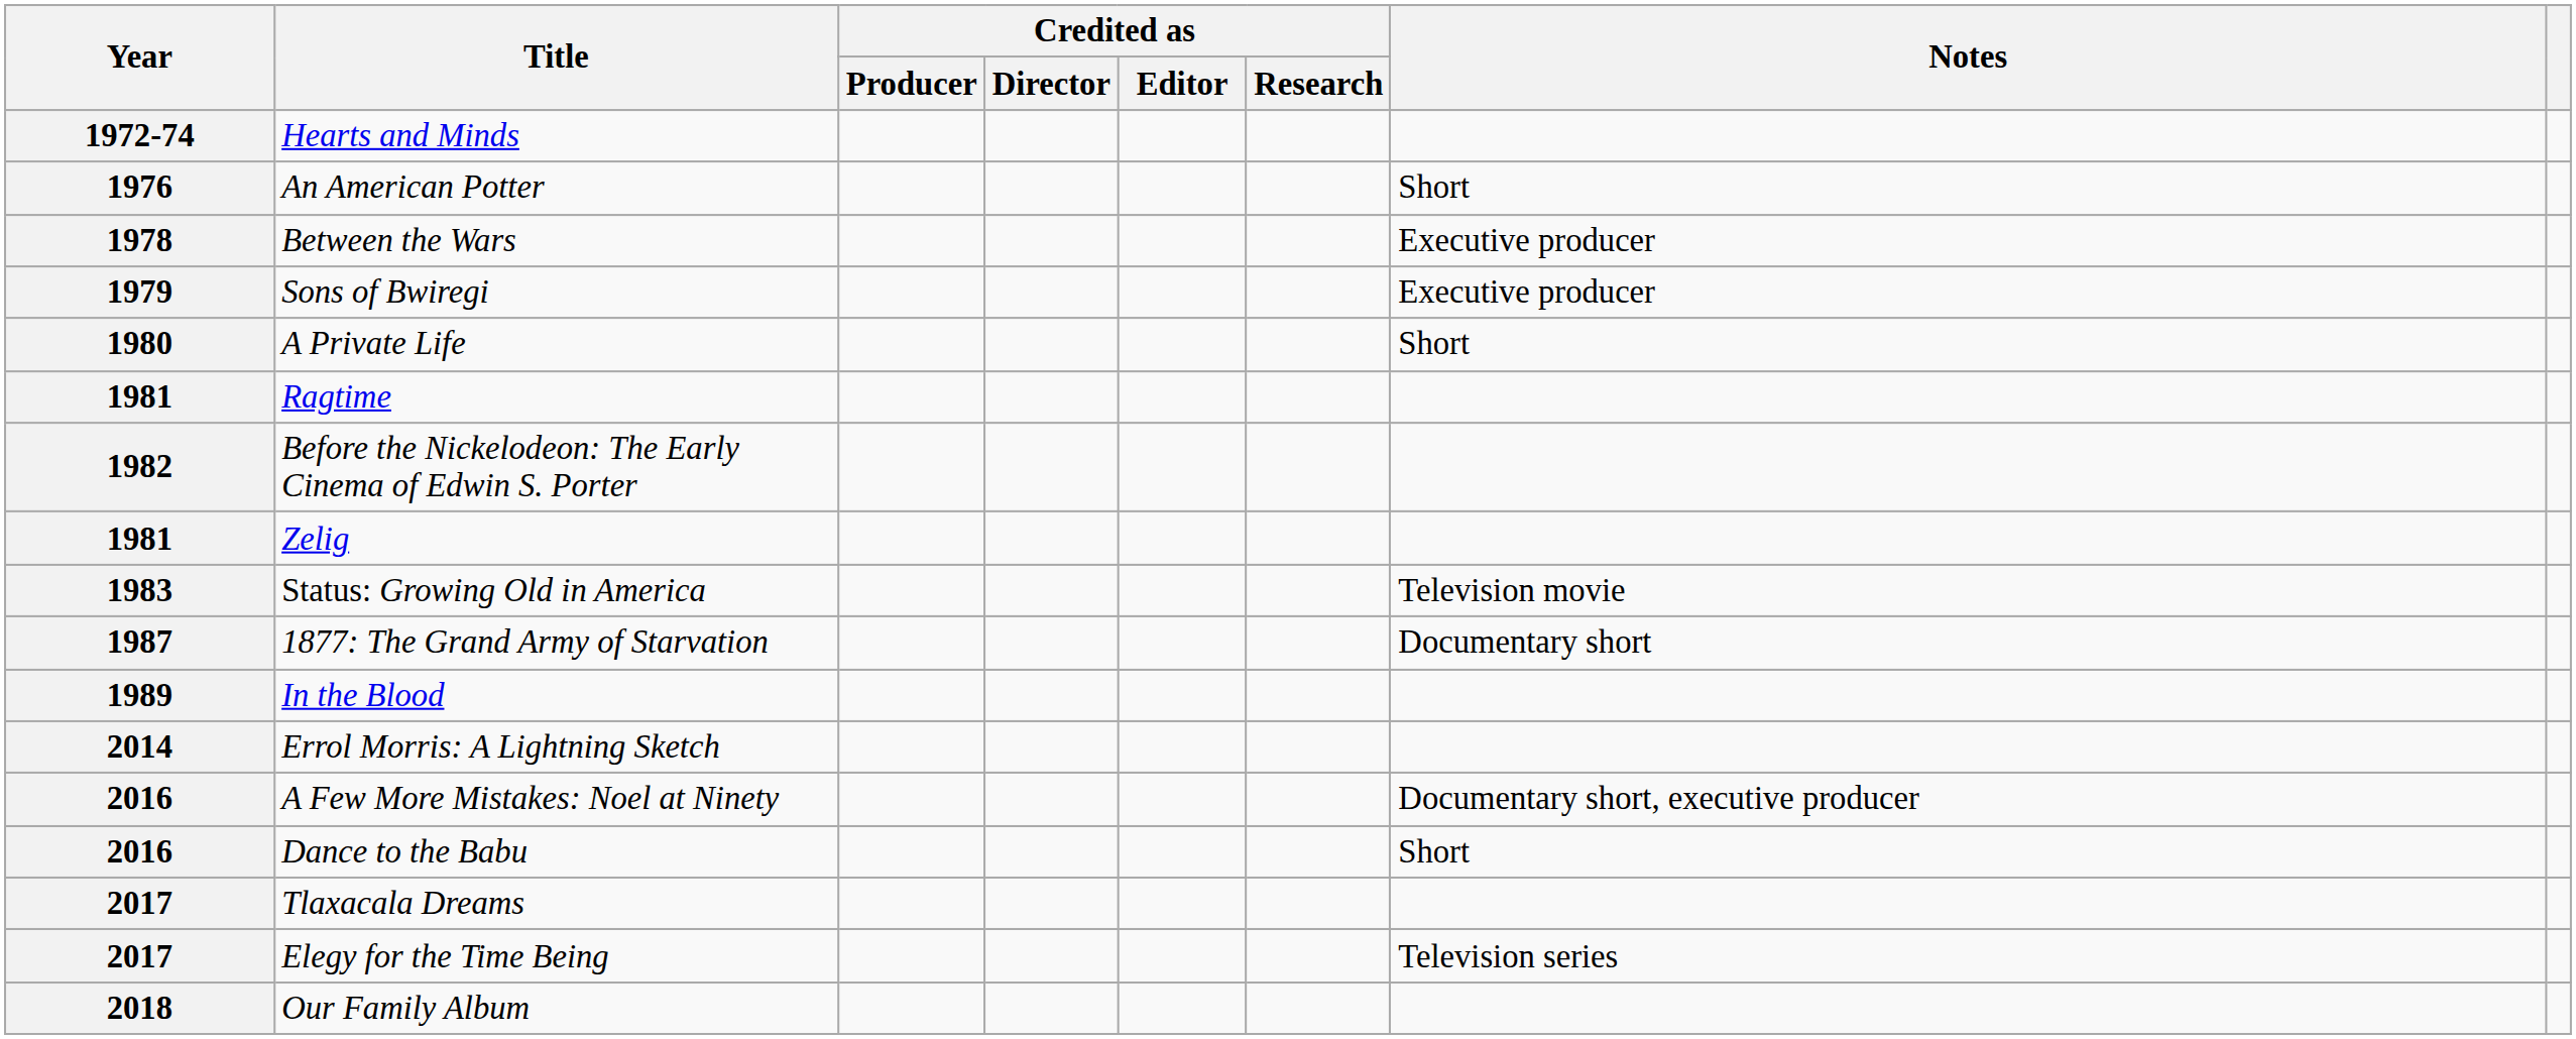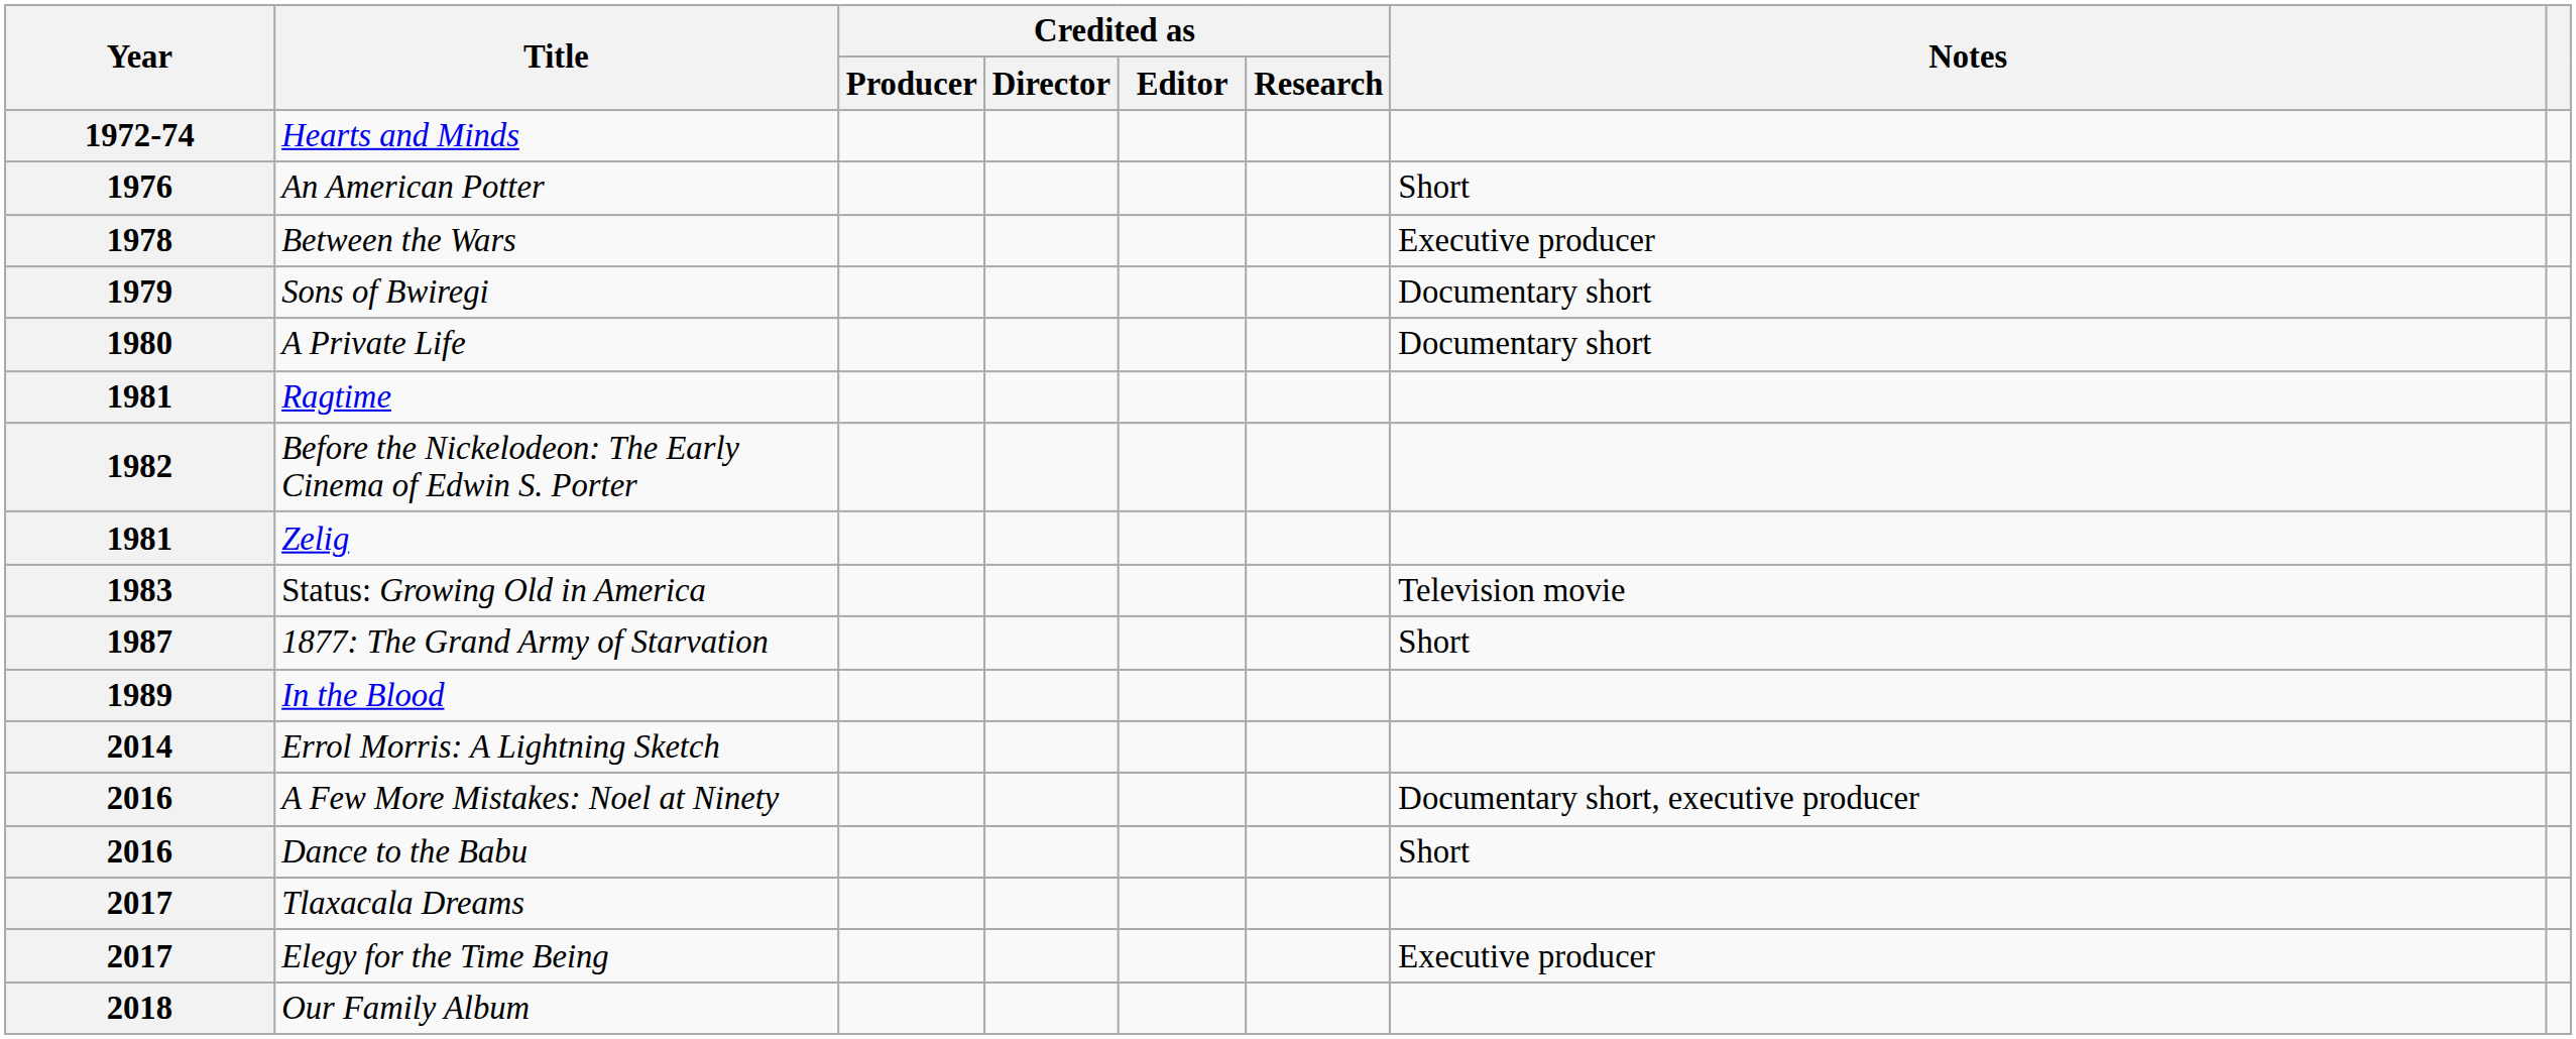 <table class="wikitable sortable plainrowheaders">
 <tr>
 <th rowspan="2" scope="col">Year</th>
 <th width="22%" rowspan="2" scope="col">Title</th>
 <th colspan="4" scope="col">Credited as</th>
 <th rowspan="2" scope="col" class="unsortable">Notes</th>
 <th width="1%" rowspan="2" scope="col" class="unsortable"></th>
 </tr>
 <tr>
 <th width=5%>Producer</th>
 <th width=5%>Director</th>
 <th width=5%>Editor</th>
 <th width=5%>Research</th>
 </tr>
 <tr>
 <th scope="row">1972-74</th>
 <td><em><a href='#'>Hearts and Minds</a></em></td>
 <td></td>
 <td></td>
 <td></td>
 <td></td>
 <td></td>
 <td style="text-align:center;"></td>
 </tr>
 <tr>
 <th scope="row">1976</th>
 <td><em>An American Potter</em></td>
 <td></td>
 <td></td>
 <td></td>
 <td></td>
 <td>Short</td>
 <td style="text-align:center;"></td>
 </tr>
 <tr>
 <th scope="row">1978</th>
 <td><em>Between the Wars</em></td>
 <td></td>
 <td></td>
 <td></td>
 <td></td>
 <td>Executive producer</td>
 <td style="text-align:center;"></td>
 </tr>
 <tr>
 <th scope="row">1979</th>
 <td><em>Sons of Bwiregi</em></td>
 <td></td>
 <td></td>
 <td></td>
 <td></td>
-<td>Executive producer</td>
+<td>Documentary short</td>
 <td style="text-align:center;"></td>
 </tr>
 <tr>
 <th scope="row">1980</th>
 <td><em>A Private Life</em></td>
 <td></td>
 <td></td>
 <td></td>
 <td></td>
-<td>Short</td>
+<td>Documentary short</td>
 <td style="text-align:center;"></td>
 </tr>
 <tr>
 <th scope="row">1981</th>
 <td><em><a href='#'>Ragtime</a></em></td>
 <td></td>
 <td></td>
 <td></td>
 <td></td>
 <td></td>
 <td style="text-align:center;"></td>
 </tr>
 <tr>
 <th scope="row">1982</th>
 <td><em>Before the Nickelodeon: The Early Cinema of Edwin S. Porter</em></td>
 <td></td>
 <td></td>
 <td></td>
 <td></td>
 <td></td>
 <td style="text-align:center;"></td>
 </tr>
 <tr>
 <th scope="row">1981</th>
 <td><em><a href='#'>Zelig</a></em></td>
 <td></td>
 <td></td>
 <td></td>
 <td></td>
 <td></td>
 <td style="text-align:center;"></td>
 </tr>
 <tr>
 <th scope="row">1983</th>
 <td>Status: <em>Growing Old in America</em></td>
 <td></td>
 <td></td>
 <td></td>
 <td></td>
 <td>Television movie</td>
 <td style="text-align:center;"></td>
 </tr>
 <tr>
 <th scope="row">1987</th>
 <td><em>1877: The Grand Army of Starvation</em></td>
 <td></td>
 <td></td>
 <td></td>
 <td></td>
-<td>Documentary short</td>
+<td>Short</td>
 <td style="text-align:center;"></td>
 </tr>
 <tr>
 <th scope="row">1989</th>
 <td><em><a href='#'>In the Blood</a></em></td>
 <td></td>
 <td></td>
 <td></td>
 <td></td>
 <td></td>
 <td style="text-align:center;"></td>
 </tr>
 <tr>
 <th scope="row">2014</th>
 <td><em>Errol Morris: A Lightning Sketch</em></td>
 <td></td>
 <td></td>
 <td></td>
 <td></td>
 <td></td>
 <td style="text-align:center;"></td>
 </tr>
 <tr>
 <th scope="row">2016</th>
 <td><em>A Few More Mistakes: Noel at Ninety</em></td>
 <td></td>
 <td></td>
 <td></td>
 <td></td>
 <td>Documentary short, executive producer</td>
 <td style="text-align:center;"></td>
 </tr>
 <tr>
 <th scope="row">2016</th>
 <td><em>Dance to the Babu</em></td>
 <td></td>
 <td></td>
 <td></td>
 <td></td>
 <td>Short</td>
 <td style="text-align:center;"></td>
 </tr>
 <tr>
 <th scope="row">2017</th>
 <td><em>Tlaxacala Dreams</em></td>
 <td></td>
 <td></td>
 <td></td>
 <td></td>
 <td></td>
 <td style="text-align:center;"></td>
 </tr>
 <tr>
 <th scope="row">2017</th>
 <td><em>Elegy for the Time Being</em></td>
 <td></td>
 <td></td>
 <td></td>
 <td></td>
-<td>Television series</td>
+<td>Executive producer</td>
 <td style="text-align:center;"></td>
 </tr>
 <tr>
 <th scope="row">2018</th>
 <td><em>Our Family Album</em></td>
 <td></td>
 <td></td>
 <td></td>
 <td></td>
 <td></td>
 <td style="text-align:center;"></td>
 </tr>
 <tr>
 </tr>
 </table>
